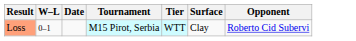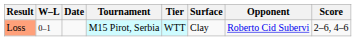 <table class="sortable wikitable">
 <tr>
 <th>Result</th>
 <th>W–L</th>
 <th>Date</th>
 <th>Tournament</th>
 <th>Tier</th>
 <th>Surface</th>
 <th>Opponent</th>
+<th>Score</th>
 </tr>
 <tr>
 <td bgcolor=ffa07a>Loss</td>
 <td><small>0–1</small></td>
 <td></td>
 <td style="background:#cffcff;">M15 Pirot, Serbia</td>
 <td style="background:#cffcff;">WTT</td>
 <td>Clay</td>
 <td> <a href='#'>Roberto Cid Subervi</a></td>
+<td>2–6, 4–6</td>
 </tr>
 </table>
